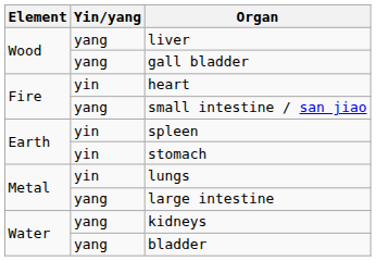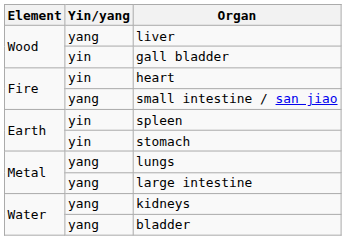 <table class="wikitable">
 <tr>
 <th><strong>Element</strong></th>
 <th><strong>Yin/yang</strong></th>
 <th><strong>Organ</strong></th>
 </tr>
 <tr>
 <td rowspan="2">Wood</td>
 <td>yang</td>
 <td>liver</td>
 </tr>
 <tr>
-<td>yang</td>
+<td>yin</td>
 <td>gall bladder</td>
 </tr>
 <tr>
 <td rowspan="2">Fire</td>
 <td>yin</td>
 <td>heart</td>
 </tr>
 <tr>
 <td>yang</td>
 <td>small intestine / <a href='#'>san jiao</a></td>
 </tr>
 <tr>
 <td rowspan="2">Earth</td>
 <td>yin</td>
 <td>spleen</td>
 </tr>
 <tr>
 <td>yin</td>
 <td>stomach</td>
 </tr>
 <tr>
 <td rowspan="2">Metal</td>
-<td>yin</td>
+<td>yang</td>
 <td>lungs</td>
 </tr>
 <tr>
 <td>yang</td>
 <td>large intestine</td>
 </tr>
 <tr>
 <td rowspan="2">Water</td>
 <td>yang</td>
 <td>kidneys</td>
 </tr>
 <tr>
 <td>yang</td>
 <td>bladder</td>
 </tr>
 </table>
